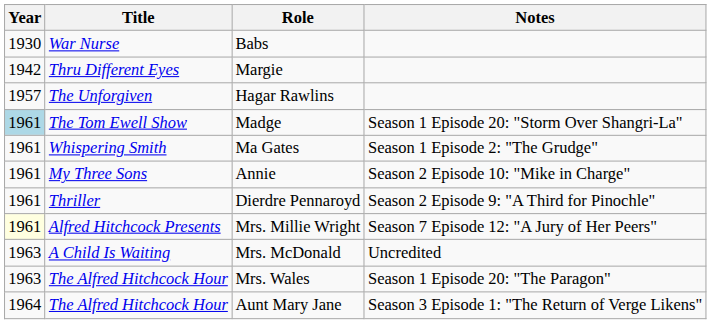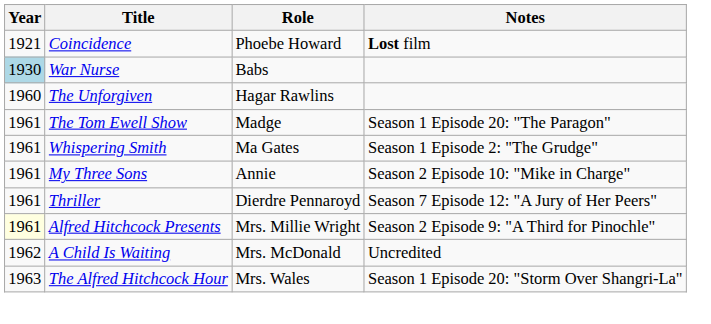 <table class="wikitable">
 <tr>
 <th>Year</th>
 <th>Title</th>
 <th>Role</th>
 <th>Notes</th>
 </tr>
 <tr>
-<td>1930</td>
+<td>1921</td>
+<td><em><a href='#'>Coincidence</a></em></td>
+<td>Phoebe Howard</td>
+<td><strong>Lost</strong> film</td>
+</tr>
+<tr>
+<td style="background: lightblue;">1930</td>
 <td><em><a href='#'>War Nurse</a></em></td>
 <td>Babs</td>
 <td></td>
 </tr>
 <tr>
-<td>1942</td>
-<td><em><a href='#'>Thru Different Eyes</a></em></td>
-<td>Margie</td>
-<td></td>
-</tr>
-<tr>
-<td>1957</td>
+<td>1960</td>
 <td><em><a href='#'>The Unforgiven</a></em></td>
 <td>Hagar Rawlins</td>
 <td></td>
 </tr>
 <tr>
-<td style="background: lightblue;">1961</td>
+<td>1961</td>
 <td><em><a href='#'>The Tom Ewell Show</a></em></td>
 <td>Madge</td>
-<td>Season 1 Episode 20: "Storm Over Shangri-La"</td>
+<td>Season 1 Episode 20: "The Paragon"</td>
 </tr>
 <tr>
 <td>1961</td>
 <td><em><a href='#'>Whispering Smith</a></em></td>
 <td>Ma Gates</td>
 <td>Season 1 Episode 2: "The Grudge"</td>
 </tr>
 <tr>
 <td>1961</td>
 <td><em><a href='#'>My Three Sons</a></em></td>
 <td>Annie</td>
 <td>Season 2 Episode 10: "Mike in Charge"</td>
 </tr>
 <tr>
 <td>1961</td>
 <td><em><a href='#'>Thriller</a></em></td>
 <td>Dierdre Pennaroyd</td>
-<td>Season 2 Episode 9: "A Third for Pinochle"</td>
+<td>Season 7 Episode 12: "A Jury of Her Peers"</td>
 </tr>
 <tr>
 <td style="background: lightyellow;">1961</td>
 <td><em><a href='#'>Alfred Hitchcock Presents</a></em></td>
 <td>Mrs. Millie Wright</td>
-<td>Season 7 Episode 12: "A Jury of Her Peers"</td>
+<td>Season 2 Episode 9: "A Third for Pinochle"</td>
 </tr>
 <tr>
-<td>1963</td>
+<td>1962</td>
 <td><em><a href='#'>A Child Is Waiting</a></em></td>
 <td>Mrs. McDonald</td>
 <td>Uncredited</td>
 </tr>
 <tr>
 <td>1963</td>
 <td><em><a href='#'>The Alfred Hitchcock Hour</a></em></td>
 <td>Mrs. Wales</td>
-<td>Season 1 Episode 20: "The Paragon"</td>
-</tr>
-<tr>
-<td>1964</td>
-<td><em><a href='#'>The Alfred Hitchcock Hour</a></em></td>
-<td>Aunt Mary Jane</td>
-<td>Season 3 Episode 1: "The Return of Verge Likens"</td>
+<td>Season 1 Episode 20: "Storm Over Shangri-La"</td>
 </tr>
 </table>
